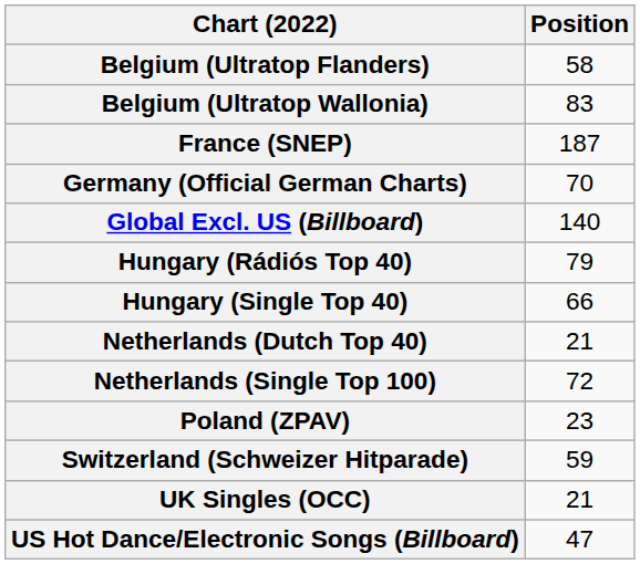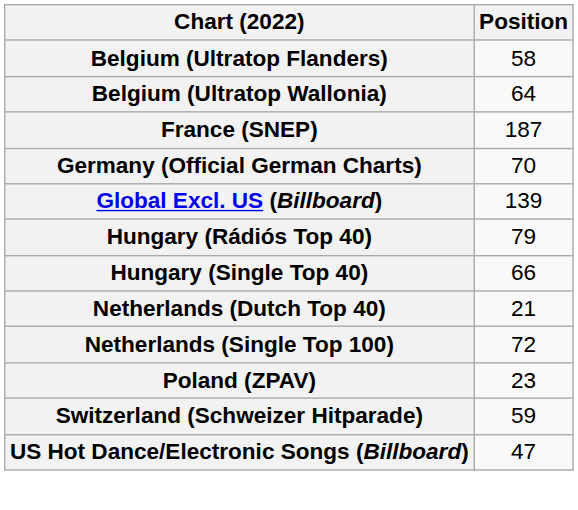 <table class="wikitable sortable plainrowheaders" style="text-align:center">
 <tr>
 <th scope="col">Chart (2022)</th>
 <th scope="col">Position</th>
 </tr>
 <tr>
 <th scope="row">Belgium (Ultratop Flanders)</th>
 <td>58</td>
 </tr>
 <tr>
 <th scope="row">Belgium (Ultratop Wallonia)</th>
-<td>83</td>
+<td>64</td>
 </tr>
 <tr>
 <th scope="row">France (SNEP)</th>
 <td>187</td>
 </tr>
 <tr>
 <th scope="row">Germany (Official German Charts)</th>
 <td>70</td>
 </tr>
 <tr>
 <th scope="row"><a href='#'>Global Excl. US</a> (<em>Billboard</em>)</th>
-<td>140</td>
+<td>139</td>
 </tr>
 <tr>
 <th scope="row">Hungary (Rádiós Top 40)</th>
 <td>79</td>
 </tr>
 <tr>
 <th scope="row">Hungary (Single Top 40)</th>
 <td>66</td>
 </tr>
 <tr>
 <th scope="row">Netherlands (Dutch Top 40)</th>
 <td>21</td>
 </tr>
 <tr>
 <th scope="row">Netherlands (Single Top 100)</th>
 <td>72</td>
 </tr>
 <tr>
 <th scope="row">Poland (ZPAV)</th>
 <td>23</td>
 </tr>
 <tr>
 <th scope="row">Switzerland (Schweizer Hitparade)</th>
 <td>59</td>
 </tr>
 <tr>
-<th scope="row">UK Singles (OCC)</th>
-<td>21</td>
-</tr>
-<tr>
 <th scope="row">US Hot Dance/Electronic Songs (<em>Billboard</em>)</th>
 <td>47</td>
 </tr>
 </table>
